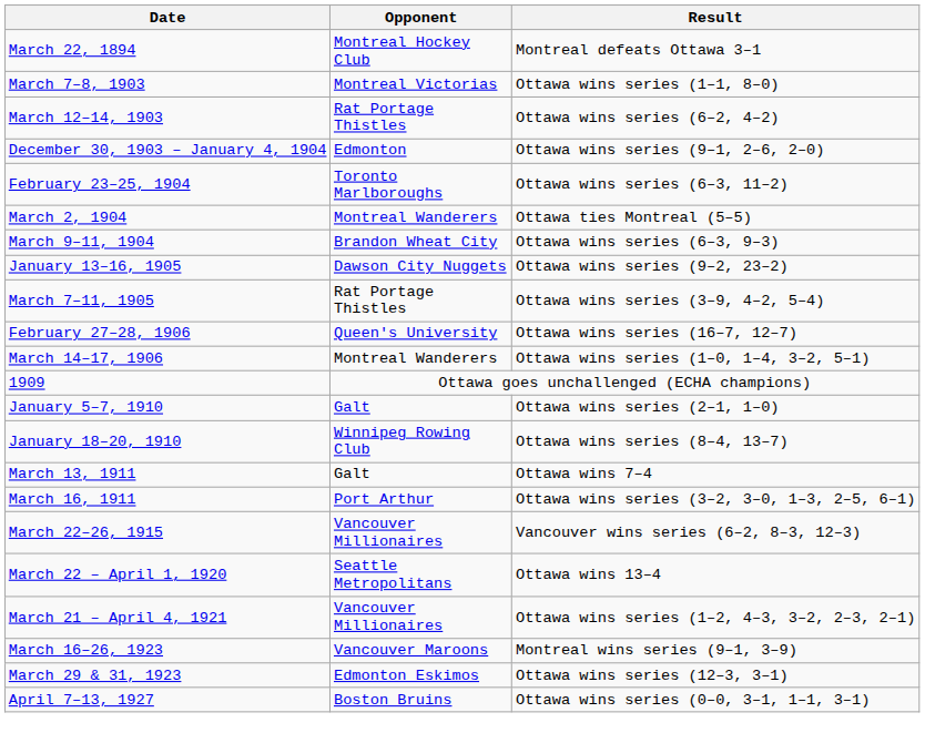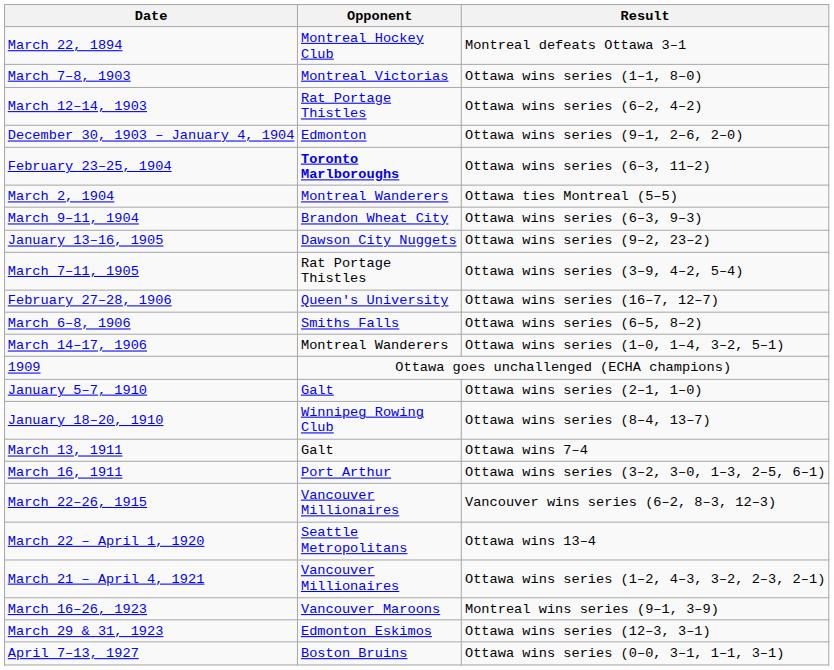 <table class="wikitable">
 <tr>
 <th>Date</th>
 <th width="150">Opponent</th>
 <th>Result</th>
 </tr>
 <tr>
 <td><a href='#'>March 22, 1894</a></td>
 <td><a href='#'>Montreal Hockey Club</a></td>
 <td>Montreal defeats Ottawa 3–1</td>
 </tr>
 <tr>
 <td><a href='#'>March 7–8, 1903</a></td>
 <td><a href='#'>Montreal Victorias</a></td>
 <td>Ottawa wins series (1–1, 8–0)</td>
 </tr>
 <tr>
 <td><a href='#'>March 12–14, 1903</a></td>
 <td><a href='#'>Rat Portage Thistles</a></td>
 <td>Ottawa wins series (6–2, 4–2)</td>
 </tr>
 <tr>
 <td><a href='#'>December 30, 1903 – January 4, 1904</a></td>
 <td><a href='#'>Edmonton</a></td>
 <td>Ottawa wins series (9–1, 2–6, 2–0)</td>
 </tr>
 <tr>
 <td><a href='#'>February 23–25, 1904</a></td>
-<td><a href='#'>Toronto Marlboroughs</a></td>
+<td><strong><a href='#'>Toronto Marlboroughs</a></strong></td>
 <td>Ottawa wins series (6–3, 11–2)</td>
 </tr>
 <tr>
 <td><a href='#'>March 2, 1904</a></td>
 <td><a href='#'>Montreal Wanderers</a></td>
 <td>Ottawa ties Montreal (5–5)</td>
 </tr>
 <tr>
 <td><a href='#'>March 9–11, 1904</a></td>
 <td><a href='#'>Brandon Wheat City</a></td>
 <td>Ottawa wins series (6–3, 9–3)</td>
 </tr>
 <tr>
 <td><a href='#'>January 13–16, 1905</a></td>
 <td><a href='#'>Dawson City Nuggets</a></td>
 <td>Ottawa wins series (9–2, 23–2)</td>
 </tr>
 <tr>
 <td><a href='#'>March 7–11, 1905</a></td>
 <td>Rat Portage Thistles</td>
 <td>Ottawa wins series (3–9, 4–2, 5–4)</td>
 </tr>
 <tr>
 <td><a href='#'>February 27–28, 1906</a></td>
 <td><a href='#'>Queen's University</a></td>
 <td>Ottawa wins series (16–7, 12–7)</td>
+</tr>
+<tr>
+<td><a href='#'>March 6–8, 1906</a></td>
+<td><a href='#'>Smiths Falls</a></td>
+<td>Ottawa wins series (6–5, 8–2)</td>
 </tr>
 <tr>
 <td><a href='#'>March 14–17, 1906</a></td>
 <td>Montreal Wanderers</td>
 <td>Ottawa wins series (1–0, 1–4, 3–2, 5–1)</td>
 </tr>
 <tr>
 <td><a href='#'>1909</a></td>
 <td colspan="2" style="text-align:center">Ottawa goes unchallenged (ECHA champions)</td>
 </tr>
 <tr>
 <td><a href='#'>January 5–7, 1910</a></td>
 <td><a href='#'>Galt</a></td>
 <td>Ottawa wins series (2–1, 1–0)</td>
 </tr>
 <tr>
 <td><a href='#'>January 18–20, 1910</a></td>
 <td><a href='#'>Winnipeg Rowing Club</a></td>
 <td>Ottawa wins series (8–4, 13–7)</td>
 </tr>
 <tr>
 <td><a href='#'>March 13, 1911</a></td>
 <td>Galt</td>
 <td>Ottawa wins 7–4</td>
 </tr>
 <tr>
 <td><a href='#'>March 16, 1911</a></td>
 <td><a href='#'>Port Arthur</a></td>
 <td>Ottawa wins series (3–2, 3–0, 1–3, 2–5, 6–1)</td>
 </tr>
 <tr>
 <td><a href='#'>March 22–26, 1915</a></td>
 <td><a href='#'>Vancouver Millionaires</a></td>
 <td>Vancouver wins series (6–2, 8–3, 12–3)</td>
 </tr>
 <tr>
 <td><a href='#'>March 22 – April 1, 1920</a></td>
 <td><a href='#'>Seattle Metropolitans</a></td>
 <td>Ottawa wins 13–4</td>
 </tr>
 <tr>
 <td><a href='#'>March 21 – April 4, 1921</a></td>
 <td><a href='#'>Vancouver Millionaires</a></td>
 <td>Ottawa wins series (1–2, 4–3, 3–2, 2–3, 2–1)</td>
 </tr>
 <tr>
 <td><a href='#'>March 16–26, 1923</a></td>
 <td><a href='#'>Vancouver Maroons</a></td>
 <td>Montreal wins series (9–1, 3–9)</td>
 </tr>
 <tr>
 <td><a href='#'>March 29 & 31, 1923</a></td>
 <td><a href='#'>Edmonton Eskimos</a></td>
 <td>Ottawa wins series (12–3, 3–1)</td>
 </tr>
 <tr>
 <td><a href='#'>April 7–13, 1927</a></td>
 <td><a href='#'>Boston Bruins</a></td>
 <td>Ottawa wins series (0–0, 3–1, 1–1, 3–1)</td>
 </tr>
 </table>
